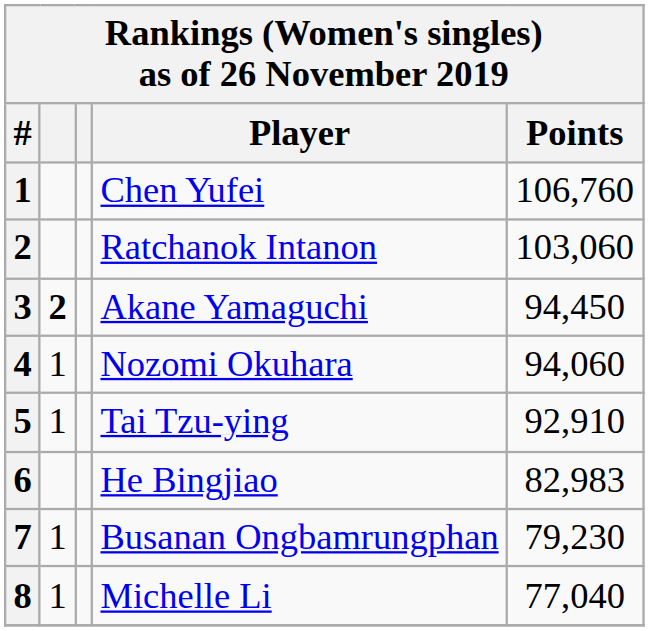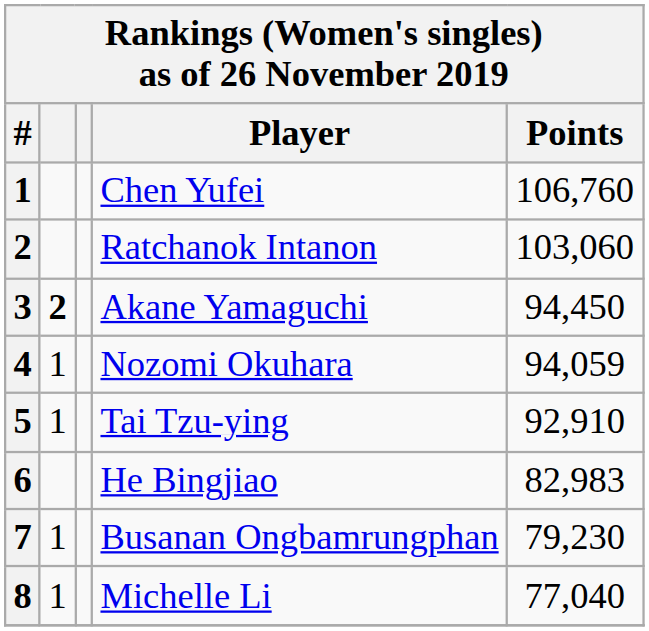 <table class="sortable wikitable">
 <tr>
 <th colspan="6">Rankings (Women's singles)<br>as of 26 November 2019</th>
 </tr>
 <tr>
 <th>#</th>
 <th></th>
 <th></th>
 <th>Player</th>
 <th>Points</th>
 </tr>
 <tr>
 <th>1</th>
 <td align="center"></td>
 <td></td>
 <td><a href='#'>Chen Yufei</a></td>
 <td align="center">106,760</td>
 </tr>
 <tr>
 <th>2</th>
 <td align="center"></td>
 <td></td>
 <td><a href='#'>Ratchanok Intanon</a></td>
 <td align="center">103,060</td>
 </tr>
 <tr>
 <th>3</th>
 <td align="center"><strong> 2</strong></td>
 <td></td>
 <td><a href='#'>Akane Yamaguchi</a></td>
 <td align="center">94,450</td>
 </tr>
 <tr>
 <th>4</th>
 <td align="center"> 1</td>
 <td></td>
 <td><a href='#'>Nozomi Okuhara</a></td>
-<td align="center">94,060</td>
+<td align="center">94,059</td>
 </tr>
 <tr>
 <th>5</th>
 <td align="center"> 1</td>
 <td></td>
 <td><a href='#'>Tai Tzu-ying</a></td>
 <td align="center">92,910</td>
 </tr>
 <tr>
 <th>6</th>
 <td align="center"></td>
 <td></td>
 <td><a href='#'>He Bingjiao</a></td>
 <td align="center">82,983</td>
 </tr>
 <tr>
 <th>7</th>
 <td align="center"> 1</td>
 <td></td>
 <td><a href='#'>Busanan Ongbamrungphan</a></td>
 <td align="center">79,230</td>
 </tr>
 <tr>
 <th>8</th>
 <td align="center"> 1</td>
 <td></td>
 <td><a href='#'>Michelle Li</a></td>
 <td align="center">77,040</td>
 </tr>
 <tr>
 </tr>
 </table>
